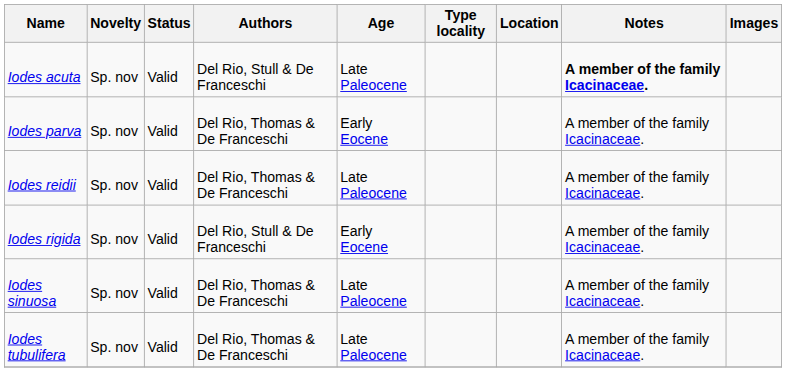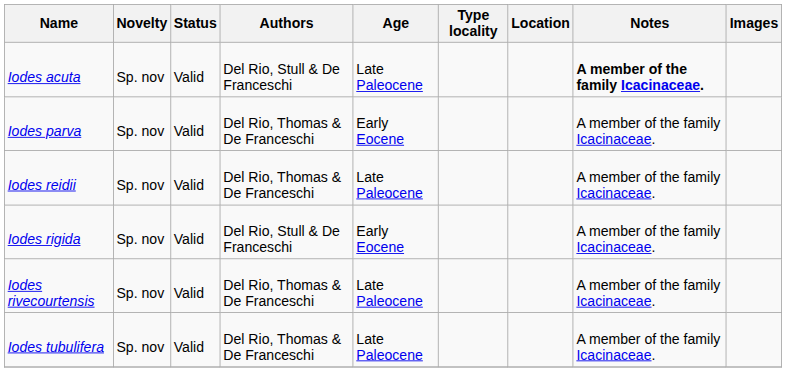 <table class="wikitable sortable" align="center" width="100%">
 <tr>
 <th>Name</th>
 <th>Novelty</th>
 <th>Status</th>
 <th>Authors</th>
 <th>Age</th>
 <th>Type locality</th>
 <th>Location</th>
 <th>Notes</th>
 <th>Images</th>
 </tr>
 <tr>
 <td><br><em><a href='#'>Iodes acuta</a></em></td>
 <td><br>Sp. nov</td>
 <td><br>Valid</td>
 <td><br>Del Rio, Stull & De Franceschi</td>
 <td><br>Late <a href='#'>Paleocene</a></td>
 <td></td>
 <td><br></td>
 <td><strong><br>A member of the family <a href='#'>Icacinaceae</a>.</strong></td>
 <td></td>
 </tr>
 <tr>
 <td><br><em><a href='#'>Iodes parva</a></em></td>
 <td><br>Sp. nov</td>
 <td><br>Valid</td>
 <td><br>Del Rio, Thomas & De Franceschi</td>
 <td><br>Early <a href='#'>Eocene</a></td>
 <td></td>
 <td><br></td>
 <td><br>A member of the family <a href='#'>Icacinaceae</a>.</td>
 <td></td>
 </tr>
 <tr>
 <td><br><em><a href='#'>Iodes reidii</a></em></td>
 <td><br>Sp. nov</td>
 <td><br>Valid</td>
 <td><br>Del Rio, Thomas & De Franceschi</td>
 <td><br>Late <a href='#'>Paleocene</a></td>
 <td></td>
 <td><br></td>
 <td><br>A member of the family <a href='#'>Icacinaceae</a>.</td>
 <td></td>
 </tr>
 <tr>
 <td><br><em><a href='#'>Iodes rigida</a></em></td>
 <td><br>Sp. nov</td>
 <td><br>Valid</td>
 <td><br>Del Rio, Stull & De Franceschi</td>
 <td><br>Early <a href='#'>Eocene</a></td>
 <td></td>
 <td><br></td>
 <td><br>A member of the family <a href='#'>Icacinaceae</a>.</td>
 <td></td>
 </tr>
 <tr>
-<td><br><em><a href='#'>Iodes sinuosa</a></em></td>
+<td><br><em><a href='#'>Iodes rivecourtensis</a></em></td>
 <td><br>Sp. nov</td>
 <td><br>Valid</td>
 <td><br>Del Rio, Thomas & De Franceschi</td>
 <td><br>Late <a href='#'>Paleocene</a></td>
 <td></td>
 <td><br></td>
 <td><br>A member of the family <a href='#'>Icacinaceae</a>.</td>
 <td></td>
 </tr>
 <tr>
 <td><br><em><a href='#'>Iodes tubulifera</a></em></td>
 <td><br>Sp. nov</td>
 <td><br>Valid</td>
 <td><br>Del Rio, Thomas & De Franceschi</td>
 <td><br>Late <a href='#'>Paleocene</a></td>
 <td></td>
 <td><br></td>
 <td><br>A member of the family <a href='#'>Icacinaceae</a>.</td>
 <td></td>
 </tr>
 <tr>
 </tr>
 </table>
